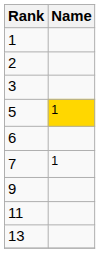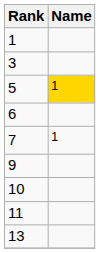 <table class="wikitable">
 <tr>
 <th>Rank</th>
 <th>Name</th>
 </tr>
 <tr>
 <td>1</td>
-<td></td>
-</tr>
-<tr>
-<td>2</td>
 <td></td>
 </tr>
 <tr>
 <td>3</td>
 <td></td>
 </tr>
 <tr>
 <td>5</td>
 <td style="background: gold;"><sup>1</sup></td>
 </tr>
 <tr>
 <td>6</td>
 <td></td>
 </tr>
 <tr>
 <td>7</td>
 <td><sup>1</sup></td>
 </tr>
 <tr>
 <td>9</td>
 <td></td>
 </tr>
 <tr>
+<td>10</td>
+<td></td>
+</tr>
+<tr>
 <td>11</td>
 <td></td>
 </tr>
 <tr>
 <td>13</td>
 <td></td>
 </tr>
 <tr>
 </tr>
 </table>
